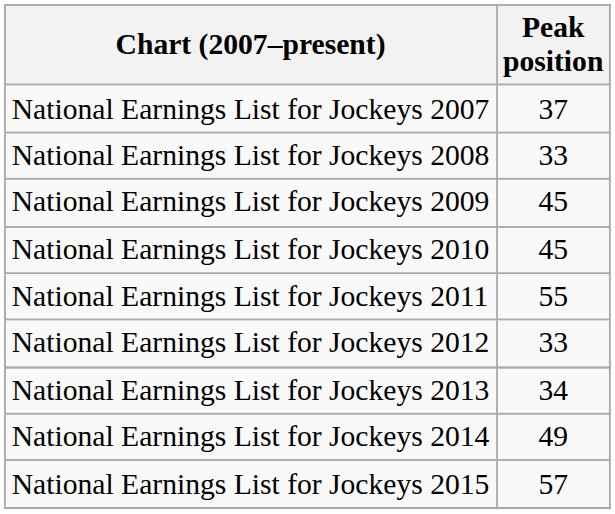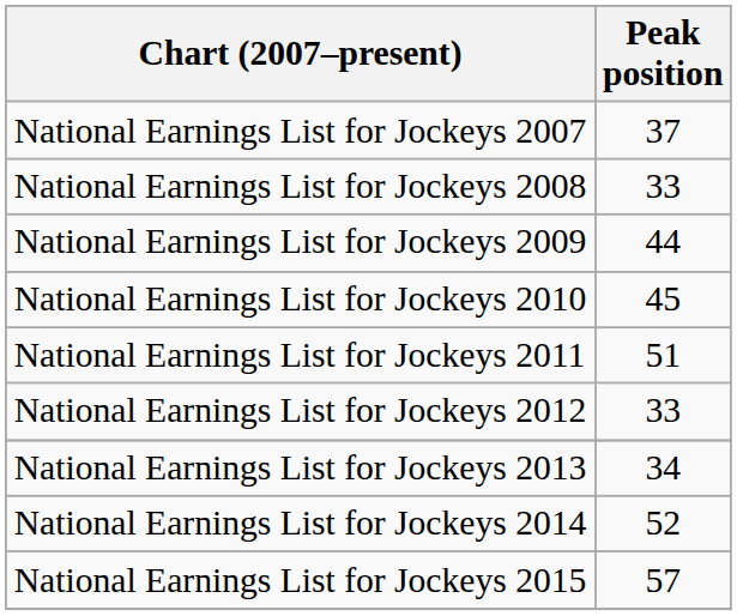 <table class="wikitable sortable">
 <tr>
 <th>Chart (2007–present)</th>
 <th>Peak<br>position</th>
 </tr>
 <tr>
 <td>National Earnings List for Jockeys 2007</td>
 <td style="text-align:center;">37</td>
 </tr>
 <tr>
 <td>National Earnings List for Jockeys 2008</td>
 <td style="text-align:center;">33</td>
 </tr>
 <tr>
 <td>National Earnings List for Jockeys 2009</td>
-<td style="text-align:center;">45</td>
+<td style="text-align:center;">44</td>
 </tr>
 <tr>
 <td>National Earnings List for Jockeys 2010</td>
 <td style="text-align:center;">45</td>
 </tr>
 <tr>
 <td>National Earnings List for Jockeys 2011</td>
-<td style="text-align:center;">55</td>
+<td style="text-align:center;">51</td>
 </tr>
 <tr>
 <td>National Earnings List for Jockeys 2012</td>
 <td style="text-align:center;">33</td>
 </tr>
 <tr>
 </tr>
 <tr>
 <td>National Earnings List for Jockeys 2013</td>
 <td style="text-align:center;">34</td>
 </tr>
 <tr>
 <td>National Earnings List for Jockeys 2014</td>
-<td style="text-align:center;">49</td>
+<td style="text-align:center;">52</td>
 </tr>
 <tr>
 <td>National Earnings List for Jockeys 2015</td>
 <td style="text-align:center;">57</td>
 </tr>
 <tr>
 </tr>
 </table>
